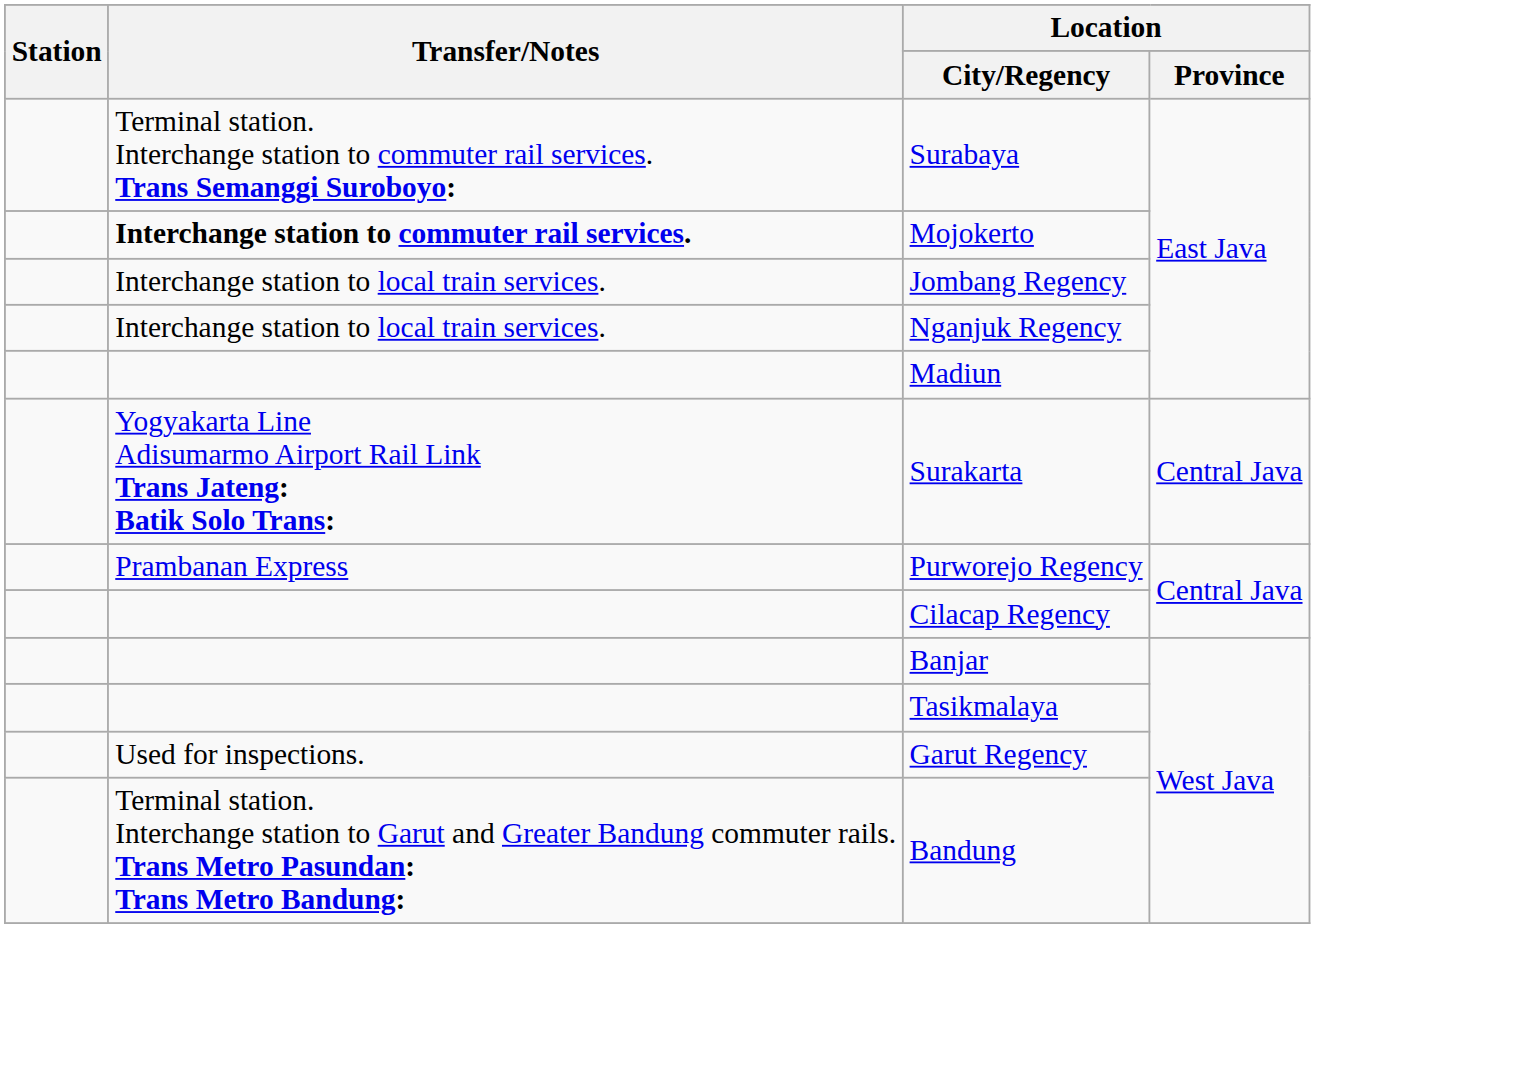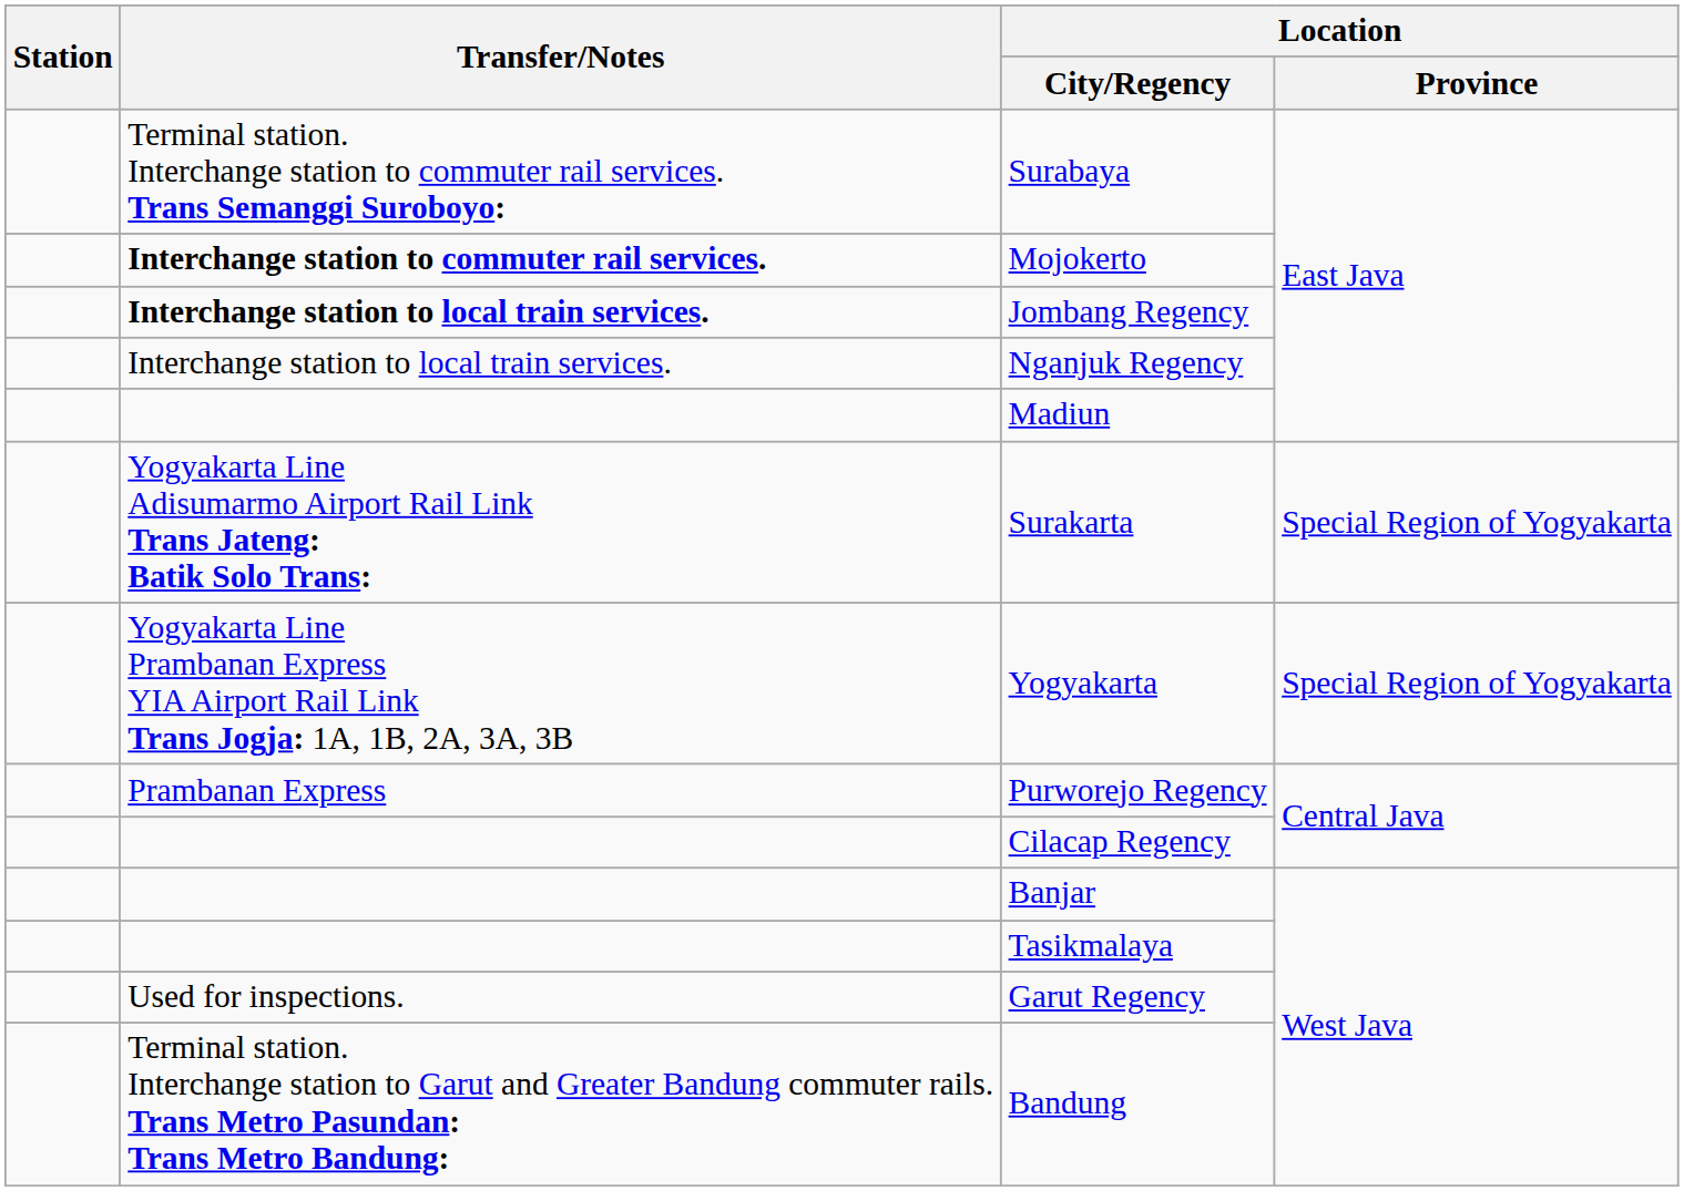 <table class="wikitable">
 <tr>
 <th rowspan="2">Station</th>
 <th rowspan="2">Transfer/Notes</th>
 <th colspan="2">Location</th>
 </tr>
 <tr>
 <th>City/Regency</th>
 <th>Province</th>
 </tr>
 <tr>
 <td></td>
 <td>Terminal station.<br>Interchange station to <a href='#'>commuter rail services</a>.<br><strong><a href='#'>Trans Semanggi Suroboyo</a>:</strong> </td>
 <td><a href='#'>Surabaya</a></td>
 <td rowspan="5"><a href='#'>East Java</a></td>
 </tr>
 <tr>
 <td></td>
 <td><strong>Interchange station to <a href='#'>commuter rail services</a>.</strong></td>
 <td><a href='#'>Mojokerto</a></td>
 </tr>
 <tr>
 <td></td>
-<td>Interchange station to <a href='#'>local train services</a>.</td>
+<td><strong>Interchange station to <a href='#'>local train services</a>.</strong></td>
 <td><a href='#'>Jombang Regency</a></td>
 </tr>
 <tr>
 <td></td>
 <td>Interchange station to <a href='#'>local train services</a>.</td>
 <td><a href='#'>Nganjuk Regency</a></td>
 </tr>
 <tr>
 <td></td>
 <td></td>
 <td><a href='#'>Madiun</a></td>
 </tr>
 <tr>
 <td></td>
 <td> <a href='#'>Yogyakarta Line</a><br> <a href='#'>Adisumarmo Airport Rail Link</a><br><strong><a href='#'>Trans Jateng</a>:</strong> <br><strong><a href='#'>Batik Solo Trans</a>:</strong>   </td>
 <td><a href='#'>Surakarta</a></td>
-<td><a href='#'>Central Java</a></td>
+<td><a href='#'>Special Region of Yogyakarta</a></td>
+</tr>
+<tr>
+<td></td>
+<td> <a href='#'>Yogyakarta Line</a><br> <a href='#'>Prambanan Express</a><br> <a href='#'>YIA Airport Rail Link</a><br><strong><a href='#'>Trans Jogja</a>:</strong> 1A, 1B, 2A, 3A, 3B</td>
+<td><a href='#'>Yogyakarta</a></td>
+<td><a href='#'>Special Region of Yogyakarta</a></td>
 </tr>
 <tr>
 <td></td>
 <td> <a href='#'>Prambanan Express</a></td>
 <td><a href='#'>Purworejo Regency</a></td>
 <td rowspan="2"><a href='#'>Central Java</a></td>
 </tr>
 <tr>
 <td></td>
 <td></td>
 <td><a href='#'>Cilacap Regency</a></td>
 </tr>
 <tr>
 <td></td>
 <td></td>
 <td><a href='#'>Banjar</a></td>
 <td rowspan="4"><a href='#'>West Java</a></td>
 </tr>
 <tr>
 <td></td>
 <td></td>
 <td><a href='#'>Tasikmalaya</a></td>
 </tr>
 <tr>
 <td></td>
 <td>Used for inspections.</td>
 <td><a href='#'>Garut Regency</a></td>
 </tr>
 <tr>
 <td></td>
 <td>Terminal station.<br>Interchange station to  <a href='#'>Garut</a> and  <a href='#'>Greater Bandung</a> commuter rails.<br><strong><a href='#'>Trans Metro Pasundan</a>:</strong>   <br><strong><a href='#'>Trans Metro Bandung</a>:</strong>   </td>
 <td><a href='#'>Bandung</a></td>
 </tr>
 </table>
